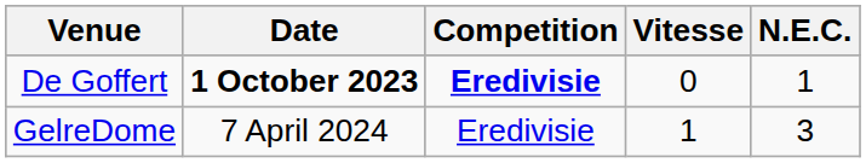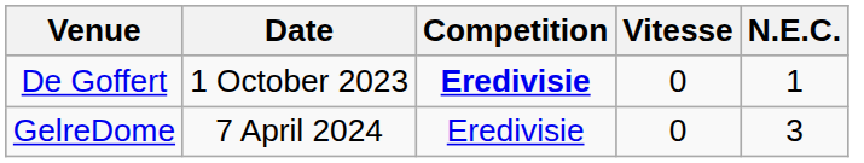 <table class="wikitable" style="text-align: center;">
 <tr>
 <th>Venue</th>
 <th>Date</th>
 <th>Competition</th>
 <th>Vitesse</th>
 <th>N.E.C.</th>
 </tr>
 <tr>
 <td><a href='#'>De Goffert</a></td>
-<td><strong>1 October 2023</strong></td>
+<td>1 October 2023</td>
 <td><strong><a href='#'>Eredivisie</a></strong></td>
 <td>0</td>
 <td>1</td>
 </tr>
 <tr>
 <td><a href='#'>GelreDome</a></td>
 <td>7 April 2024</td>
 <td><a href='#'>Eredivisie</a></td>
-<td>1</td>
+<td>0</td>
 <td>3</td>
 </tr>
 </table>
